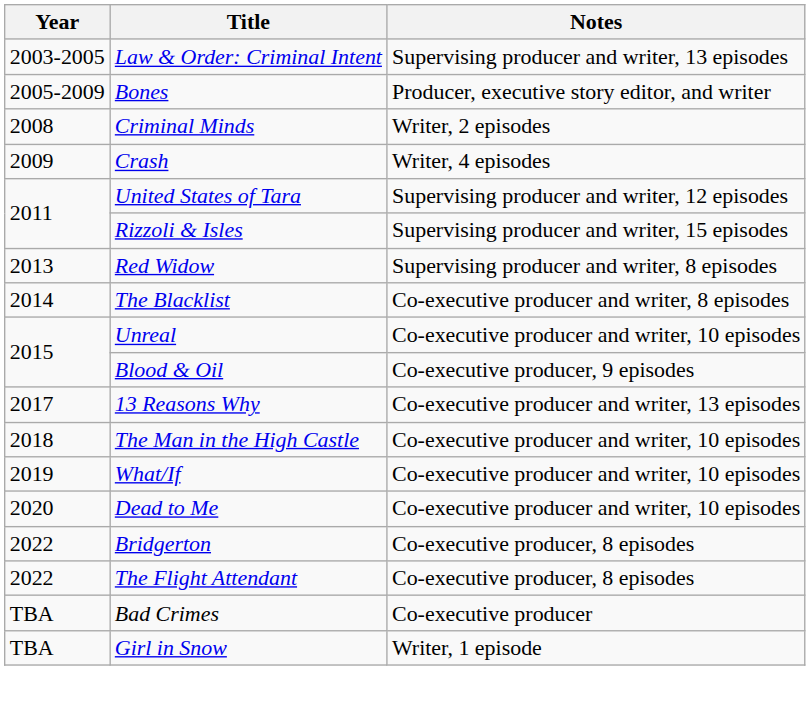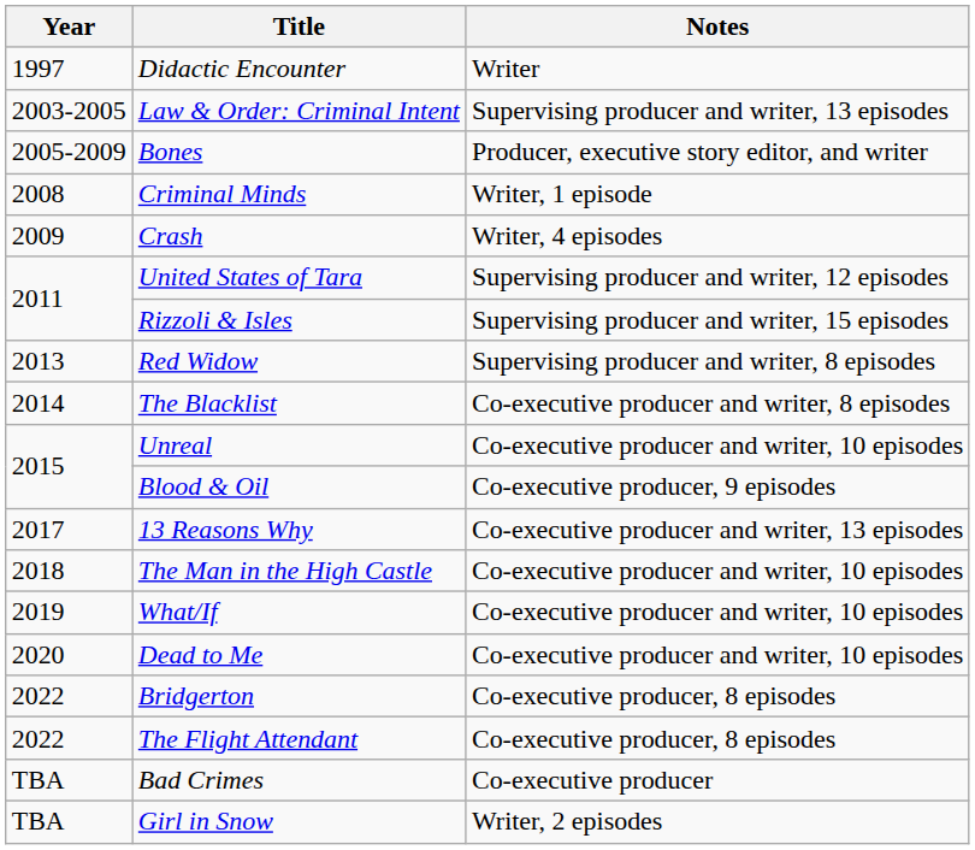 <table class="wikitable sortable">
 <tr>
 <th>Year</th>
 <th>Title</th>
 <th>Notes</th>
+</tr>
+<tr>
+<td>1997</td>
+<td><em>Didactic Encounter</em></td>
+<td>Writer</td>
 </tr>
 <tr>
 <td>2003-2005</td>
 <td><em><a href='#'>Law & Order: Criminal Intent</a></em></td>
 <td>Supervising producer and writer, 13 episodes</td>
 </tr>
 <tr>
 <td>2005-2009</td>
 <td><em><a href='#'>Bones</a></em></td>
 <td>Producer, executive story editor, and writer</td>
 </tr>
 <tr>
 <td>2008</td>
 <td><em><a href='#'>Criminal Minds</a></em></td>
-<td>Writer, 2 episodes</td>
+<td>Writer, 1 episode</td>
 </tr>
 <tr>
 <td>2009</td>
 <td><em><a href='#'>Crash</a></em></td>
 <td>Writer, 4 episodes</td>
 </tr>
 <tr>
 <td rowspan=2>2011</td>
 <td><em><a href='#'>United States of Tara</a></em></td>
 <td>Supervising producer and writer, 12 episodes</td>
 </tr>
 <tr>
 <td><em><a href='#'>Rizzoli & Isles</a></em></td>
 <td>Supervising producer and writer, 15 episodes</td>
 </tr>
 <tr>
 <td>2013</td>
 <td><em><a href='#'>Red Widow</a></em></td>
 <td>Supervising producer and writer, 8 episodes</td>
 </tr>
 <tr>
 <td>2014</td>
 <td><em><a href='#'>The Blacklist</a></em></td>
 <td>Co-executive producer and writer, 8 episodes</td>
 </tr>
 <tr>
 <td rowspan=2>2015</td>
 <td><em><a href='#'>Unreal</a></em></td>
 <td>Co-executive producer and writer, 10 episodes</td>
 </tr>
 <tr>
 <td><em><a href='#'>Blood & Oil</a></em></td>
 <td>Co-executive producer, 9 episodes</td>
 </tr>
 <tr>
 <td>2017</td>
 <td><em><a href='#'>13 Reasons Why</a></em></td>
 <td>Co-executive producer and writer, 13 episodes</td>
 </tr>
 <tr>
 <td>2018</td>
 <td><em><a href='#'>The Man in the High Castle</a></em></td>
 <td>Co-executive producer and writer, 10 episodes</td>
 </tr>
 <tr>
 <td>2019</td>
 <td><em><a href='#'>What/If</a></em></td>
 <td>Co-executive producer and writer, 10 episodes</td>
 </tr>
 <tr>
 <td>2020</td>
 <td><em><a href='#'>Dead to Me</a></em></td>
 <td>Co-executive producer and writer, 10 episodes</td>
 </tr>
 <tr>
 <td>2022</td>
 <td><em><a href='#'>Bridgerton</a></em></td>
 <td>Co-executive producer, 8 episodes</td>
 </tr>
 <tr>
 <td>2022</td>
 <td><em><a href='#'>The Flight Attendant</a></em></td>
 <td>Co-executive producer, 8 episodes</td>
 </tr>
 <tr>
 <td>TBA</td>
 <td><em>Bad Crimes</em></td>
 <td>Co-executive producer</td>
 </tr>
 <tr>
 <td>TBA</td>
 <td><em><a href='#'>Girl in Snow</a></em></td>
-<td>Writer, 1 episode</td>
+<td>Writer, 2 episodes</td>
 </tr>
 </table>
